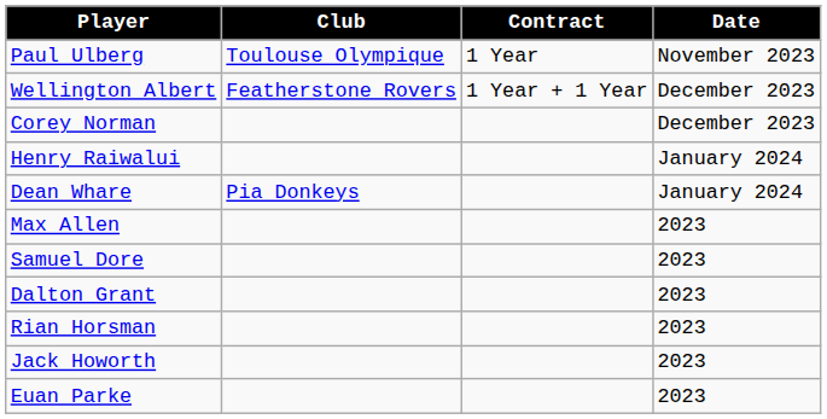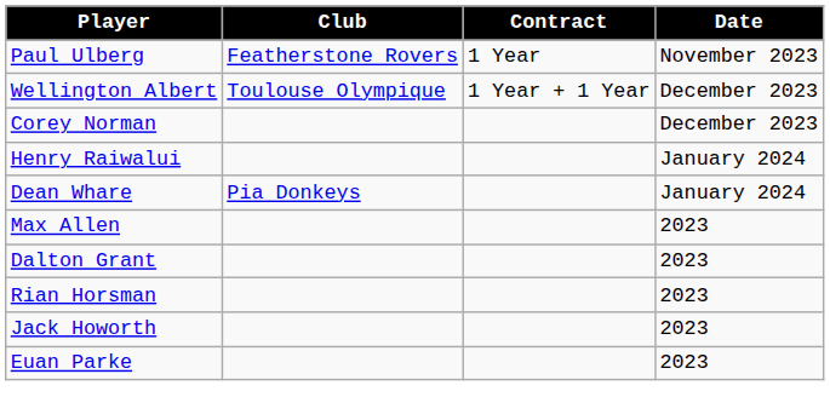 <table class="wikitable" style="text-align:left;font-size:90%">
 <tr>
 <th style="background:black;color:#FFFFFF">Player</th>
 <th style="background:black;color:#FFFFFF">Club</th>
 <th style="background:black;color:#FFFFFF">Contract</th>
 <th style="background:black;color:#FFFFFF">Date</th>
 </tr>
 <tr>
 <td> <a href='#'>Paul Ulberg</a></td>
-<td> <a href='#'>Toulouse Olympique</a></td>
+<td> <a href='#'>Featherstone Rovers</a></td>
 <td>1 Year</td>
 <td>November 2023</td>
 </tr>
 <tr>
 <td> <a href='#'>Wellington Albert</a></td>
-<td> <a href='#'>Featherstone Rovers</a></td>
+<td> <a href='#'>Toulouse Olympique</a></td>
 <td>1 Year + 1 Year</td>
 <td>December 2023</td>
 </tr>
 <tr>
 <td> <a href='#'>Corey Norman</a></td>
 <td></td>
 <td></td>
 <td>December 2023</td>
 </tr>
 <tr>
 <td> <a href='#'>Henry Raiwalui</a></td>
 <td></td>
 <td></td>
 <td>January 2024</td>
 </tr>
 <tr>
 <td> <a href='#'>Dean Whare</a></td>
 <td> <a href='#'>Pia Donkeys</a></td>
 <td></td>
 <td>January 2024</td>
 </tr>
 <tr>
 <td> <a href='#'>Max Allen</a></td>
-<td></td>
-<td></td>
-<td>2023</td>
-</tr>
-<tr>
-<td> <a href='#'>Samuel Dore</a></td>
 <td></td>
 <td></td>
 <td>2023</td>
 </tr>
 <tr>
 <td> <a href='#'>Dalton Grant</a></td>
 <td></td>
 <td></td>
 <td>2023</td>
 </tr>
 <tr>
 <td> <a href='#'>Rian Horsman</a></td>
 <td></td>
 <td></td>
 <td>2023</td>
 </tr>
 <tr>
 <td> <a href='#'>Jack Howorth</a></td>
 <td></td>
 <td></td>
 <td>2023</td>
 </tr>
 <tr>
 <td> <a href='#'>Euan Parke</a></td>
 <td></td>
 <td></td>
 <td>2023</td>
 </tr>
 </table>
